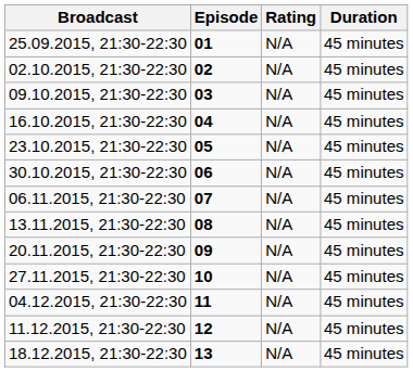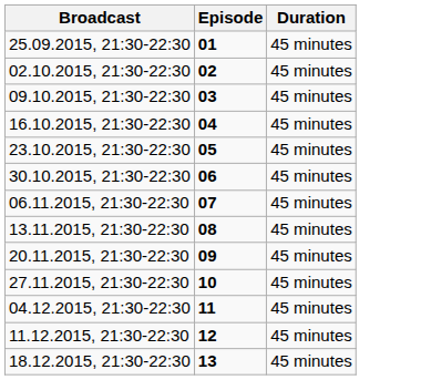 <table class="wikitable">
 <tr>
 <th>Broadcast</th>
 <th>Episode</th>
-<th>Rating</th>
 <th>Duration</th>
 </tr>
 <tr>
 <td>25.09.2015, 21:30-22:30</td>
 <td><strong>01</strong></td>
-<td>N/A</td>
 <td>45 minutes</td>
 </tr>
 <tr>
 <td>02.10.2015, 21:30-22:30</td>
 <td><strong>02</strong></td>
-<td>N/A</td>
 <td>45 minutes</td>
 </tr>
 <tr>
 <td>09.10.2015, 21:30-22:30</td>
 <td><strong>03</strong></td>
-<td>N/A</td>
 <td>45 minutes</td>
 </tr>
 <tr>
 <td>16.10.2015, 21:30-22:30</td>
 <td><strong>04</strong></td>
-<td>N/A</td>
 <td>45 minutes</td>
 </tr>
 <tr>
 <td>23.10.2015, 21:30-22:30</td>
 <td><strong>05</strong></td>
-<td>N/A</td>
 <td>45 minutes</td>
 </tr>
 <tr>
 <td>30.10.2015, 21:30-22:30</td>
 <td><strong>06</strong></td>
-<td>N/A</td>
 <td>45 minutes</td>
 </tr>
 <tr>
 <td>06.11.2015, 21:30-22:30</td>
 <td><strong>07</strong></td>
-<td>N/A</td>
 <td>45 minutes</td>
 </tr>
 <tr>
 <td>13.11.2015, 21:30-22:30</td>
 <td><strong>08</strong></td>
-<td>N/A</td>
 <td>45 minutes</td>
 </tr>
 <tr>
 <td>20.11.2015, 21:30-22:30</td>
 <td><strong>09</strong></td>
-<td>N/A</td>
 <td>45 minutes</td>
 </tr>
 <tr>
 <td>27.11.2015, 21:30-22:30</td>
 <td><strong>10</strong></td>
-<td>N/A</td>
 <td>45 minutes</td>
 </tr>
 <tr>
 <td>04.12.2015, 21:30-22:30</td>
 <td><strong>11</strong></td>
-<td>N/A</td>
 <td>45 minutes</td>
 </tr>
 <tr>
 <td>11.12.2015, 21:30-22:30</td>
 <td><strong>12</strong></td>
-<td>N/A</td>
 <td>45 minutes</td>
 </tr>
 <tr>
 <td>18.12.2015, 21:30-22:30</td>
 <td><strong>13</strong></td>
-<td>N/A</td>
 <td>45 minutes</td>
 </tr>
 </table>
